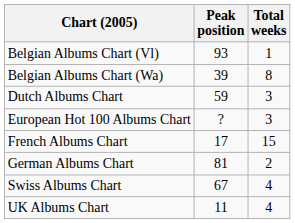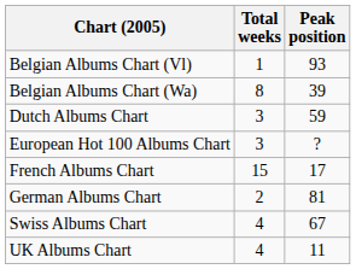 <table class="wikitable sortable">
 <tr>
 <th>Chart (2005)</th>
+<th>Total<br>weeks</th>
 <th>Peak<br>position</th>
-<th>Total<br>weeks</th>
 </tr>
 <tr>
 <td align="left">Belgian Albums Chart (Vl)</td>
+<td style="text-align:center;">1</td>
 <td style="text-align:center;">93</td>
-<td style="text-align:center;">1</td>
 </tr>
 <tr>
 <td align="left">Belgian Albums Chart (Wa)</td>
+<td style="text-align:center;">8</td>
 <td style="text-align:center;">39</td>
-<td style="text-align:center;">8</td>
 </tr>
 <tr>
 <td align="left">Dutch Albums Chart</td>
+<td style="text-align:center;">3</td>
 <td style="text-align:center;">59</td>
-<td style="text-align:center;">3</td>
 </tr>
 <tr>
 <td align="left">European Hot 100 Albums Chart</td>
+<td style="text-align:center;">3</td>
 <td style="text-align:center;">?</td>
-<td style="text-align:center;">3</td>
 </tr>
 <tr>
 <td align="left">French Albums Chart</td>
+<td style="text-align:center;">15</td>
 <td style="text-align:center;">17</td>
-<td style="text-align:center;">15</td>
 </tr>
 <tr>
 <td align="left">German Albums Chart</td>
+<td style="text-align:center;">2</td>
 <td style="text-align:center;">81</td>
-<td style="text-align:center;">2</td>
 </tr>
 <tr>
 <td align="left">Swiss Albums Chart</td>
+<td style="text-align:center;">4</td>
 <td style="text-align:center;">67</td>
-<td style="text-align:center;">4</td>
 </tr>
 <tr>
 <td align="left">UK Albums Chart</td>
+<td style="text-align:center;">4</td>
 <td style="text-align:center;">11</td>
-<td style="text-align:center;">4</td>
 </tr>
 </table>
